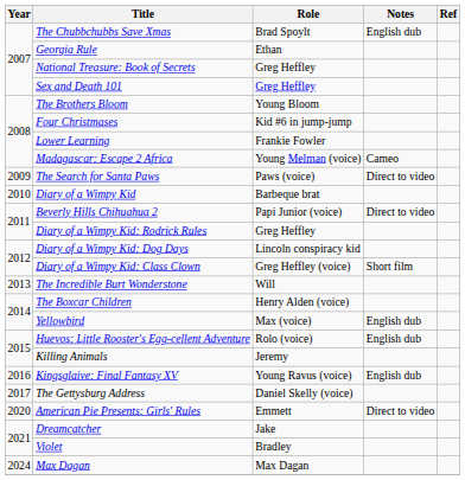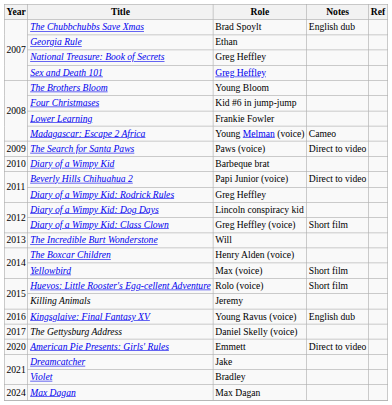 <table class="wikitable sortable">
 <tr>
 <th>Year</th>
 <th>Title</th>
 <th>Role</th>
 <th class="unsortable">Notes</th>
 <th class="unsortable">Ref</th>
 </tr>
 <tr>
 <td rowspan="4">2007</td>
 <td data-sort-value="Chubbchubbs Save Xmas, The"><em><a href='#'>The Chubbchubbs Save Xmas</a></em></td>
 <td>Brad Spoylt</td>
 <td>English dub</td>
 <td></td>
 </tr>
 <tr>
 <td><em><a href='#'>Georgia Rule</a></em></td>
 <td>Ethan</td>
 <td></td>
 <td></td>
 </tr>
 <tr>
 <td><em><a href='#'>National Treasure: Book of Secrets</a></em></td>
 <td>Greg Heffley</td>
 <td></td>
 <td></td>
 </tr>
 <tr>
 <td><em><a href='#'>Sex and Death 101</a></em></td>
 <td><a href='#'>Greg Heffley</a></td>
 <td></td>
 <td></td>
 </tr>
 <tr>
 <td rowspan="4">2008</td>
 <td data-sort-value="Brothers Bloom, The"><em><a href='#'>The Brothers Bloom</a></em></td>
 <td>Young Bloom</td>
 <td></td>
 <td></td>
 </tr>
 <tr>
 <td><em><a href='#'>Four Christmases</a></em></td>
 <td>Kid #6 in jump-jump</td>
 <td></td>
 <td></td>
 </tr>
 <tr>
 <td><em><a href='#'>Lower Learning</a></em></td>
 <td>Frankie Fowler</td>
 <td></td>
 <td></td>
 </tr>
 <tr>
 <td><em><a href='#'>Madagascar: Escape 2 Africa</a></em></td>
 <td>Young <a href='#'>Melman</a> (voice)</td>
 <td>Cameo</td>
 <td></td>
 </tr>
 <tr>
 <td>2009</td>
 <td data-sort-value="Search for Santa Paws, The"><em><a href='#'>The Search for Santa Paws</a></em></td>
 <td>Paws (voice)</td>
 <td>Direct to video</td>
 <td></td>
 </tr>
 <tr>
 <td>2010</td>
 <td><em><a href='#'>Diary of a Wimpy Kid</a></em></td>
 <td>Barbeque brat</td>
 <td></td>
 <td></td>
 </tr>
 <tr>
 <td rowspan="2">2011</td>
 <td><em><a href='#'>Beverly Hills Chihuahua 2</a></em></td>
 <td>Papi Junior (voice)</td>
 <td>Direct to video</td>
 <td></td>
 </tr>
 <tr>
 <td><em><a href='#'>Diary of a Wimpy Kid: Rodrick Rules</a></em></td>
 <td>Greg Heffley</td>
 <td></td>
 <td></td>
 </tr>
 <tr>
 <td rowspan=2>2012</td>
 <td><em><a href='#'>Diary of a Wimpy Kid: Dog Days</a></em></td>
 <td>Lincoln conspiracy kid</td>
 <td></td>
 <td></td>
 </tr>
 <tr>
 <td><em><a href='#'>Diary of a Wimpy Kid: Class Clown</a></em></td>
 <td>Greg Heffley (voice)</td>
 <td>Short film</td>
 <td></td>
 </tr>
 <tr>
 <td>2013</td>
 <td data-sort-value="Incredible Burt Wonderstone, The"><em><a href='#'>The Incredible Burt Wonderstone</a></em></td>
 <td>Will</td>
 <td></td>
 <td></td>
 </tr>
 <tr>
 <td rowspan="2">2014</td>
 <td data-sort-value="Boxcar Children, The"><em><a href='#'>The Boxcar Children</a></em></td>
 <td>Henry Alden (voice)</td>
 <td></td>
 <td></td>
 </tr>
 <tr>
 <td><em><a href='#'>Yellowbird</a></em></td>
 <td>Max (voice)</td>
-<td>English dub</td>
+<td>Short film</td>
 <td></td>
 </tr>
 <tr>
 <td rowspan="2">2015</td>
 <td><em><a href='#'>Huevos: Little Rooster's Egg-cellent Adventure</a></em></td>
 <td>Rolo (voice)</td>
-<td>English dub</td>
+<td>Short film</td>
 <td></td>
 </tr>
 <tr>
 <td><em>Killing Animals</em></td>
 <td>Jeremy</td>
 <td></td>
 <td></td>
 </tr>
 <tr>
 <td>2016</td>
 <td><em><a href='#'>Kingsglaive: Final Fantasy XV</a></em></td>
 <td>Young Ravus (voice)</td>
 <td>English dub</td>
 <td></td>
 </tr>
 <tr>
 <td>2017</td>
 <td data-sort-value="Gettysburg Address, The"><em>The Gettysburg Address</em></td>
 <td>Daniel Skelly (voice)</td>
 <td></td>
 <td></td>
 </tr>
 <tr>
 <td>2020</td>
 <td><em><a href='#'>American Pie Presents: Girls' Rules</a></em></td>
 <td>Emmett</td>
 <td>Direct to video</td>
 <td></td>
 </tr>
 <tr>
 <td rowspan="2">2021</td>
 <td><em><a href='#'>Dreamcatcher</a></em></td>
 <td>Jake</td>
 <td></td>
 <td></td>
 </tr>
 <tr>
 <td><em><a href='#'>Violet</a></em></td>
 <td>Bradley</td>
 <td></td>
 <td></td>
 </tr>
 <tr>
 <td>2024</td>
 <td><em><a href='#'>Max Dagan</a></em></td>
 <td>Max Dagan</td>
 <td></td>
 <td></td>
 </tr>
 <tr>
 </tr>
 </table>
